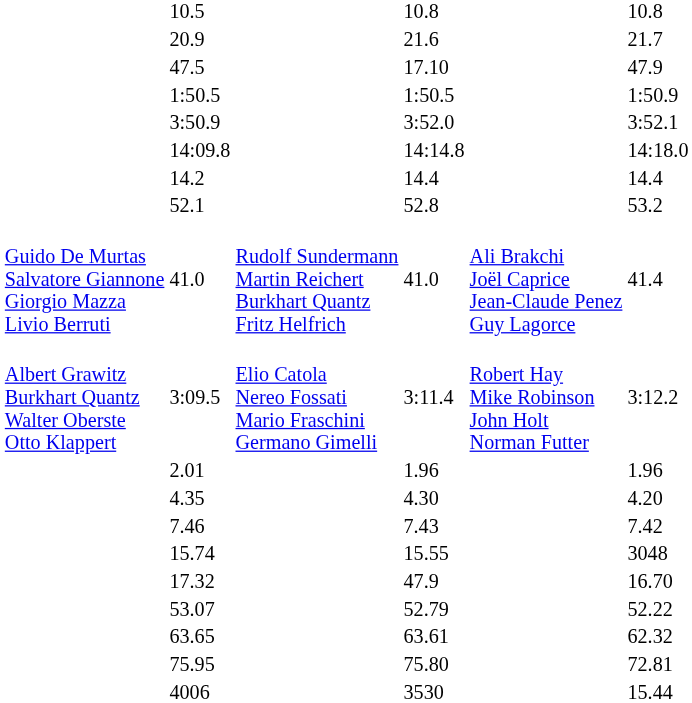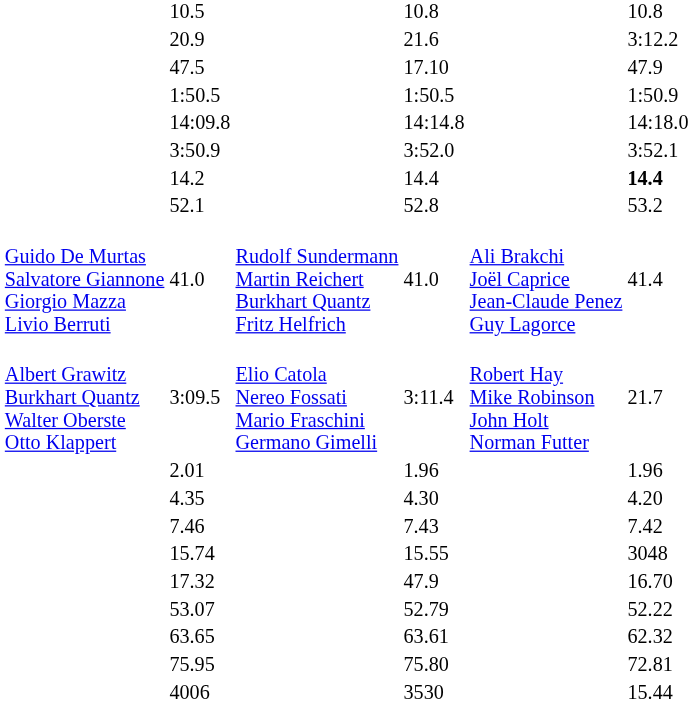 <table>
 <tr>
 <td></td>
 <td></td>
 <td>10.5</td>
 <td></td>
 <td>10.8</td>
 <td></td>
 <td>10.8</td>
 </tr>
 <tr>
 <td></td>
 <td></td>
 <td>20.9</td>
 <td></td>
 <td>21.6</td>
 <td></td>
-<td>21.7</td>
+<td>3:12.2</td>
 </tr>
 <tr>
 <td></td>
 <td></td>
 <td>47.5</td>
 <td></td>
 <td>17.10</td>
 <td></td>
 <td>47.9</td>
 </tr>
 <tr>
 <td></td>
 <td></td>
 <td>1:50.5</td>
 <td></td>
 <td>1:50.5</td>
 <td></td>
 <td>1:50.9</td>
 </tr>
 <tr>
 <td></td>
 <td></td>
+<td>14:09.8</td>
+<td></td>
+<td>14:14.8</td>
+<td></td>
+<td>14:18.0</td>
+</tr>
+<tr>
+<td></td>
+<td></td>
 <td>3:50.9</td>
 <td></td>
 <td>3:52.0</td>
 <td></td>
 <td>3:52.1</td>
 </tr>
 <tr>
 <td></td>
 <td></td>
-<td>14:09.8</td>
-<td></td>
-<td>14:14.8</td>
-<td></td>
-<td>14:18.0</td>
-</tr>
-<tr>
-<td></td>
-<td></td>
 <td>14.2</td>
 <td></td>
 <td>14.4</td>
 <td></td>
-<td>14.4</td>
+<td><strong>14.4</strong></td>
 </tr>
 <tr>
 <td></td>
 <td></td>
 <td>52.1</td>
 <td></td>
 <td>52.8</td>
 <td></td>
 <td>53.2</td>
 </tr>
 <tr>
 <td></td>
 <td><br><a href='#'>Guido De Murtas</a><br><a href='#'>Salvatore Giannone</a><br><a href='#'>Giorgio Mazza</a><br><a href='#'>Livio Berruti</a></td>
 <td>41.0</td>
 <td><br><a href='#'>Rudolf Sundermann</a><br><a href='#'>Martin Reichert</a><br><a href='#'>Burkhart Quantz</a><br><a href='#'>Fritz Helfrich</a></td>
 <td>41.0</td>
 <td><br><a href='#'>Ali Brakchi</a><br><a href='#'>Joël Caprice</a><br><a href='#'>Jean-Claude Penez</a><br><a href='#'>Guy Lagorce</a></td>
 <td>41.4</td>
 </tr>
 <tr>
 <td></td>
 <td><br><a href='#'>Albert Grawitz</a><br><a href='#'>Burkhart Quantz</a><br><a href='#'>Walter Oberste</a><br><a href='#'>Otto Klappert</a></td>
 <td>3:09.5</td>
 <td><br><a href='#'>Elio Catola</a><br><a href='#'>Nereo Fossati</a><br><a href='#'>Mario Fraschini</a><br><a href='#'>Germano Gimelli</a></td>
 <td>3:11.4</td>
 <td><br><a href='#'>Robert Hay</a><br><a href='#'>Mike Robinson</a><br><a href='#'>John Holt</a><br><a href='#'>Norman Futter</a></td>
-<td>3:12.2</td>
+<td>21.7</td>
 </tr>
 <tr>
 <td></td>
 <td></td>
 <td>2.01</td>
 <td></td>
 <td>1.96</td>
 <td><br></td>
 <td>1.96</td>
 </tr>
 <tr>
 <td></td>
 <td></td>
 <td>4.35</td>
 <td></td>
 <td>4.30</td>
 <td></td>
 <td>4.20</td>
 </tr>
 <tr>
 <td></td>
 <td></td>
 <td>7.46</td>
 <td></td>
 <td>7.43</td>
 <td></td>
 <td>7.42</td>
 </tr>
 <tr>
 <td></td>
 <td></td>
 <td>15.74</td>
 <td></td>
 <td>15.55</td>
 <td></td>
 <td>3048</td>
 </tr>
 <tr>
 <td></td>
 <td></td>
 <td>17.32</td>
 <td></td>
 <td>47.9</td>
 <td></td>
 <td>16.70</td>
 </tr>
 <tr>
 <td></td>
 <td></td>
 <td>53.07</td>
 <td></td>
 <td>52.79</td>
 <td></td>
 <td>52.22</td>
 </tr>
 <tr>
 <td></td>
 <td></td>
 <td>63.65</td>
 <td></td>
 <td>63.61</td>
 <td></td>
 <td>62.32</td>
 </tr>
 <tr>
 <td></td>
 <td></td>
 <td>75.95</td>
 <td></td>
 <td>75.80</td>
 <td></td>
 <td>72.81</td>
 </tr>
 <tr>
 <td></td>
 <td></td>
 <td>4006</td>
 <td></td>
 <td>3530</td>
 <td></td>
 <td>15.44</td>
 </tr>
 </table>
